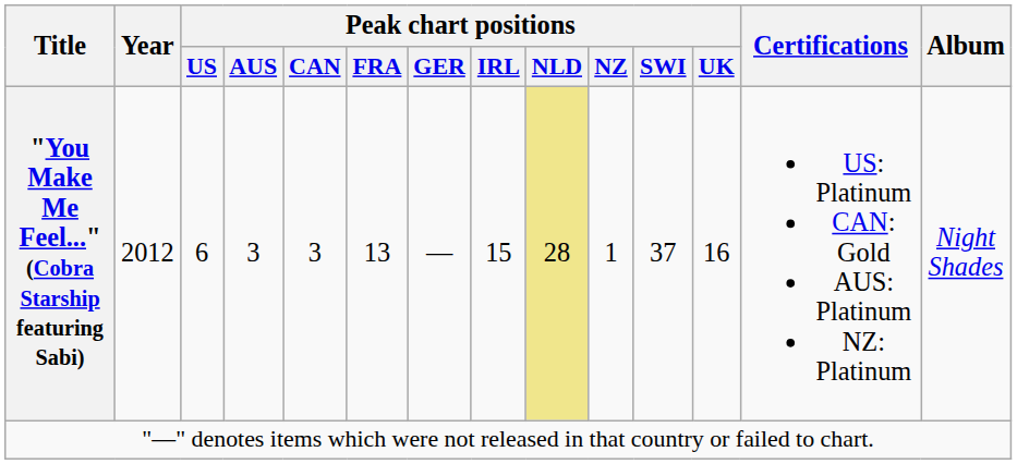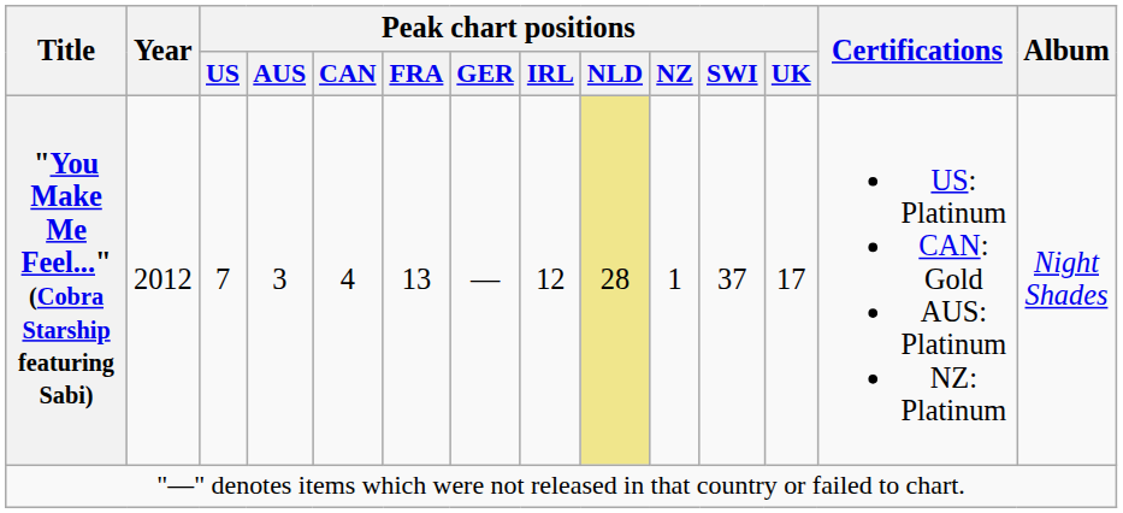 <table class="wikitable plainrowheaders" style="text-align:center;">
 <tr>
 <th scope="col" rowspan="2" style="width:14em;">Title</th>
 <th scope="col" rowspan="2">Year</th>
 <th scope="col" colspan="10">Peak chart positions</th>
 <th scope="col" rowspan="2" style="width:12em;"><a href='#'>Certifications</a></th>
 <th scope="col" rowspan="2">Album</th>
 </tr>
 <tr>
 <th scope="col" style="width:3em;font-size:90%;"><a href='#'>US</a><br></th>
 <th scope="col" style="width:3em;font-size:90%;"><a href='#'>AUS</a><br></th>
 <th scope="col" style="width:3em;font-size:90%;"><a href='#'>CAN</a><br></th>
 <th scope="col" style="width:3em;font-size:90%;"><a href='#'>FRA</a><br></th>
 <th scope="col" style="width:3em;font-size:90%;"><a href='#'>GER</a><br></th>
 <th scope="col" style="width:3em;font-size:90%;"><a href='#'>IRL</a><br></th>
 <th scope="col" style="width:3em;font-size:90%;"><a href='#'>NLD</a><br></th>
 <th scope="col" style="width:3em;font-size:90%;"><a href='#'>NZ</a><br></th>
 <th scope="col" style="width:3em;font-size:90%;"><a href='#'>SWI</a><br></th>
 <th scope="col" style="width:3em;font-size:90%;"><a href='#'>UK</a><br></th>
 </tr>
 <tr>
 <th scope="row">"<a href='#'>You Make Me Feel...</a>" <br><small>(<a href='#'>Cobra Starship</a> featuring Sabi)</small></th>
 <td>2012</td>
-<td>6</td>
+<td>7</td>
 <td>3</td>
-<td>3</td>
+<td>4</td>
 <td>13</td>
 <td>—</td>
-<td>15</td>
+<td>12</td>
 <td style="background: khaki;">28</td>
 <td>1</td>
 <td>37</td>
-<td>16</td>
+<td>17</td>
 <td><br><ul><li><a href='#'>US</a>: Platinum</li><li><a href='#'>CAN</a>: Gold</li><li>AUS: Platinum</li><li>NZ: Platinum</li></ul></td>
 <td><em><a href='#'>Night Shades</a></em></td>
 </tr>
 <tr>
 <td colspan="14" style="font-size:90%;">"—" denotes items which were not released in that country or failed to chart.</td>
 </tr>
 </table>
